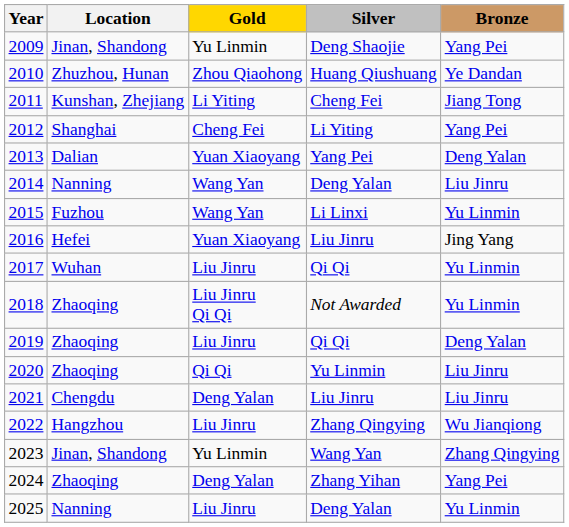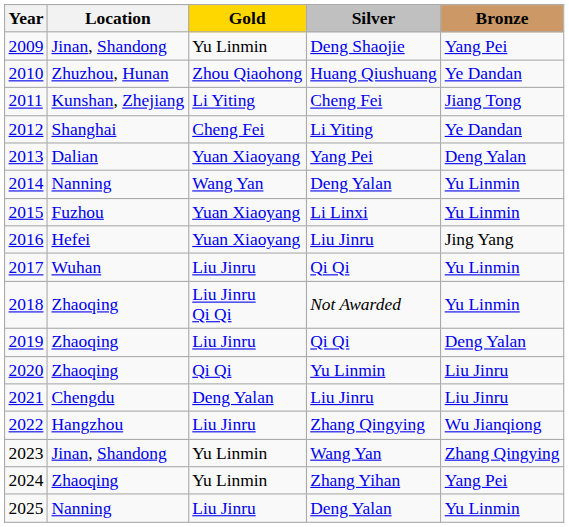 <table class="wikitable">
 <tr>
 <th>Year</th>
 <th>Location</th>
 <td align=center bgcolor="gold"><strong>Gold</strong></td>
 <td align=center bgcolor="silver"><strong>Silver</strong></td>
 <td align=center bgcolor="cc9966"><strong>Bronze</strong></td>
 </tr>
 <tr>
 <td><a href='#'>2009</a></td>
 <td><a href='#'>Jinan</a>, <a href='#'>Shandong</a></td>
 <td>Yu Linmin</td>
 <td><a href='#'>Deng Shaojie</a></td>
 <td><a href='#'>Yang Pei</a></td>
 </tr>
 <tr>
 <td><a href='#'>2010</a></td>
 <td><a href='#'>Zhuzhou</a>, <a href='#'>Hunan</a></td>
 <td><a href='#'>Zhou Qiaohong</a></td>
 <td><a href='#'>Huang Qiushuang</a></td>
 <td><a href='#'>Ye Dandan</a></td>
 </tr>
 <tr>
 <td><a href='#'>2011</a></td>
 <td><a href='#'>Kunshan</a>, <a href='#'>Zhejiang</a></td>
 <td><a href='#'>Li Yiting</a></td>
 <td><a href='#'>Cheng Fei</a></td>
 <td><a href='#'>Jiang Tong</a></td>
 </tr>
 <tr>
 <td><a href='#'>2012</a></td>
 <td><a href='#'>Shanghai</a></td>
 <td><a href='#'>Cheng Fei</a></td>
 <td><a href='#'>Li Yiting</a></td>
-<td><a href='#'>Yang Pei</a></td>
+<td><a href='#'>Ye Dandan</a></td>
 </tr>
 <tr>
 <td><a href='#'>2013</a></td>
 <td><a href='#'>Dalian</a></td>
 <td><a href='#'>Yuan Xiaoyang</a></td>
 <td><a href='#'>Yang Pei</a></td>
 <td><a href='#'>Deng Yalan</a></td>
 </tr>
 <tr>
 <td><a href='#'>2014</a></td>
 <td><a href='#'>Nanning</a></td>
 <td><a href='#'>Wang Yan</a></td>
 <td><a href='#'>Deng Yalan</a></td>
-<td><a href='#'>Liu Jinru</a></td>
+<td><a href='#'>Yu Linmin</a></td>
 </tr>
 <tr>
 <td><a href='#'>2015</a></td>
 <td><a href='#'>Fuzhou</a></td>
-<td><a href='#'>Wang Yan</a></td>
+<td><a href='#'>Yuan Xiaoyang</a></td>
 <td><a href='#'>Li Linxi</a></td>
 <td><a href='#'>Yu Linmin</a></td>
 </tr>
 <tr>
 <td><a href='#'>2016</a></td>
 <td><a href='#'>Hefei</a></td>
 <td><a href='#'>Yuan Xiaoyang</a></td>
 <td><a href='#'>Liu Jinru</a></td>
 <td>Jing Yang</td>
 </tr>
 <tr>
 <td><a href='#'>2017</a></td>
 <td><a href='#'>Wuhan</a></td>
 <td><a href='#'>Liu Jinru</a></td>
 <td><a href='#'>Qi Qi</a></td>
 <td><a href='#'>Yu Linmin</a></td>
 </tr>
 <tr>
 <td><a href='#'>2018</a></td>
 <td><a href='#'>Zhaoqing</a></td>
 <td><a href='#'>Liu Jinru</a><br><a href='#'>Qi Qi</a></td>
 <td><em>Not Awarded</em></td>
 <td><a href='#'>Yu Linmin</a></td>
 </tr>
 <tr>
 <td><a href='#'>2019</a></td>
 <td><a href='#'>Zhaoqing</a></td>
 <td><a href='#'>Liu Jinru</a></td>
 <td><a href='#'>Qi Qi</a></td>
 <td><a href='#'>Deng Yalan</a></td>
 </tr>
 <tr>
 <td><a href='#'>2020</a></td>
 <td><a href='#'>Zhaoqing</a></td>
 <td><a href='#'>Qi Qi</a></td>
 <td><a href='#'>Yu Linmin</a></td>
 <td><a href='#'>Liu Jinru</a></td>
 </tr>
 <tr>
 <td><a href='#'>2021</a></td>
 <td><a href='#'>Chengdu</a></td>
 <td><a href='#'>Deng Yalan</a></td>
 <td><a href='#'>Liu Jinru</a></td>
 <td><a href='#'>Liu Jinru</a></td>
 </tr>
 <tr>
 <td><a href='#'>2022</a></td>
 <td><a href='#'>Hangzhou</a></td>
 <td><a href='#'>Liu Jinru</a></td>
 <td><a href='#'>Zhang Qingying</a></td>
 <td><a href='#'>Wu Jianqiong</a></td>
 </tr>
 <tr>
 <td>2023</td>
 <td><a href='#'>Jinan</a>, <a href='#'>Shandong</a></td>
 <td>Yu Linmin</td>
 <td><a href='#'>Wang Yan</a></td>
 <td><a href='#'>Zhang Qingying</a></td>
 </tr>
 <tr>
 <td>2024</td>
 <td><a href='#'>Zhaoqing</a></td>
-<td><a href='#'>Deng Yalan</a></td>
+<td>Yu Linmin</td>
 <td><a href='#'>Zhang Yihan</a></td>
 <td><a href='#'>Yang Pei</a></td>
 </tr>
 <tr>
 <td>2025</td>
 <td><a href='#'>Nanning</a></td>
 <td><a href='#'>Liu Jinru</a></td>
 <td><a href='#'>Deng Yalan</a></td>
 <td><a href='#'>Yu Linmin</a></td>
 </tr>
 </table>
